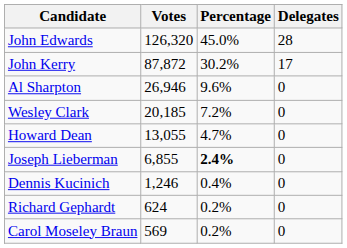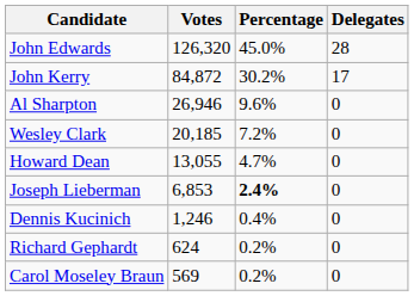 <table class="wikitable">
 <tr>
 <th>Candidate</th>
 <th>Votes</th>
 <th>Percentage</th>
 <th>Delegates</th>
 </tr>
 <tr>
 <td><a href='#'>John Edwards</a></td>
 <td>126,320</td>
 <td>45.0%</td>
 <td>28</td>
 </tr>
 <tr>
 <td><a href='#'>John Kerry</a></td>
-<td>87,872</td>
+<td>84,872</td>
 <td>30.2%</td>
 <td>17</td>
 </tr>
 <tr>
 <td><a href='#'>Al Sharpton</a></td>
 <td>26,946</td>
 <td>9.6%</td>
 <td>0</td>
 </tr>
 <tr>
 <td><a href='#'>Wesley Clark</a></td>
 <td>20,185</td>
 <td>7.2%</td>
 <td>0</td>
 </tr>
 <tr>
 <td><a href='#'>Howard Dean</a></td>
 <td>13,055</td>
 <td>4.7%</td>
 <td>0</td>
 </tr>
 <tr>
 <td><a href='#'>Joseph Lieberman</a></td>
-<td>6,855</td>
+<td>6,853</td>
 <td><strong>2.4%</strong></td>
 <td>0</td>
 </tr>
 <tr>
 <td><a href='#'>Dennis Kucinich</a></td>
 <td>1,246</td>
 <td>0.4%</td>
 <td>0</td>
 </tr>
 <tr>
 <td><a href='#'>Richard Gephardt</a></td>
 <td>624</td>
 <td>0.2%</td>
 <td>0</td>
 </tr>
 <tr>
 <td><a href='#'>Carol Moseley Braun</a></td>
 <td>569</td>
 <td>0.2%</td>
 <td>0</td>
 </tr>
 </table>
